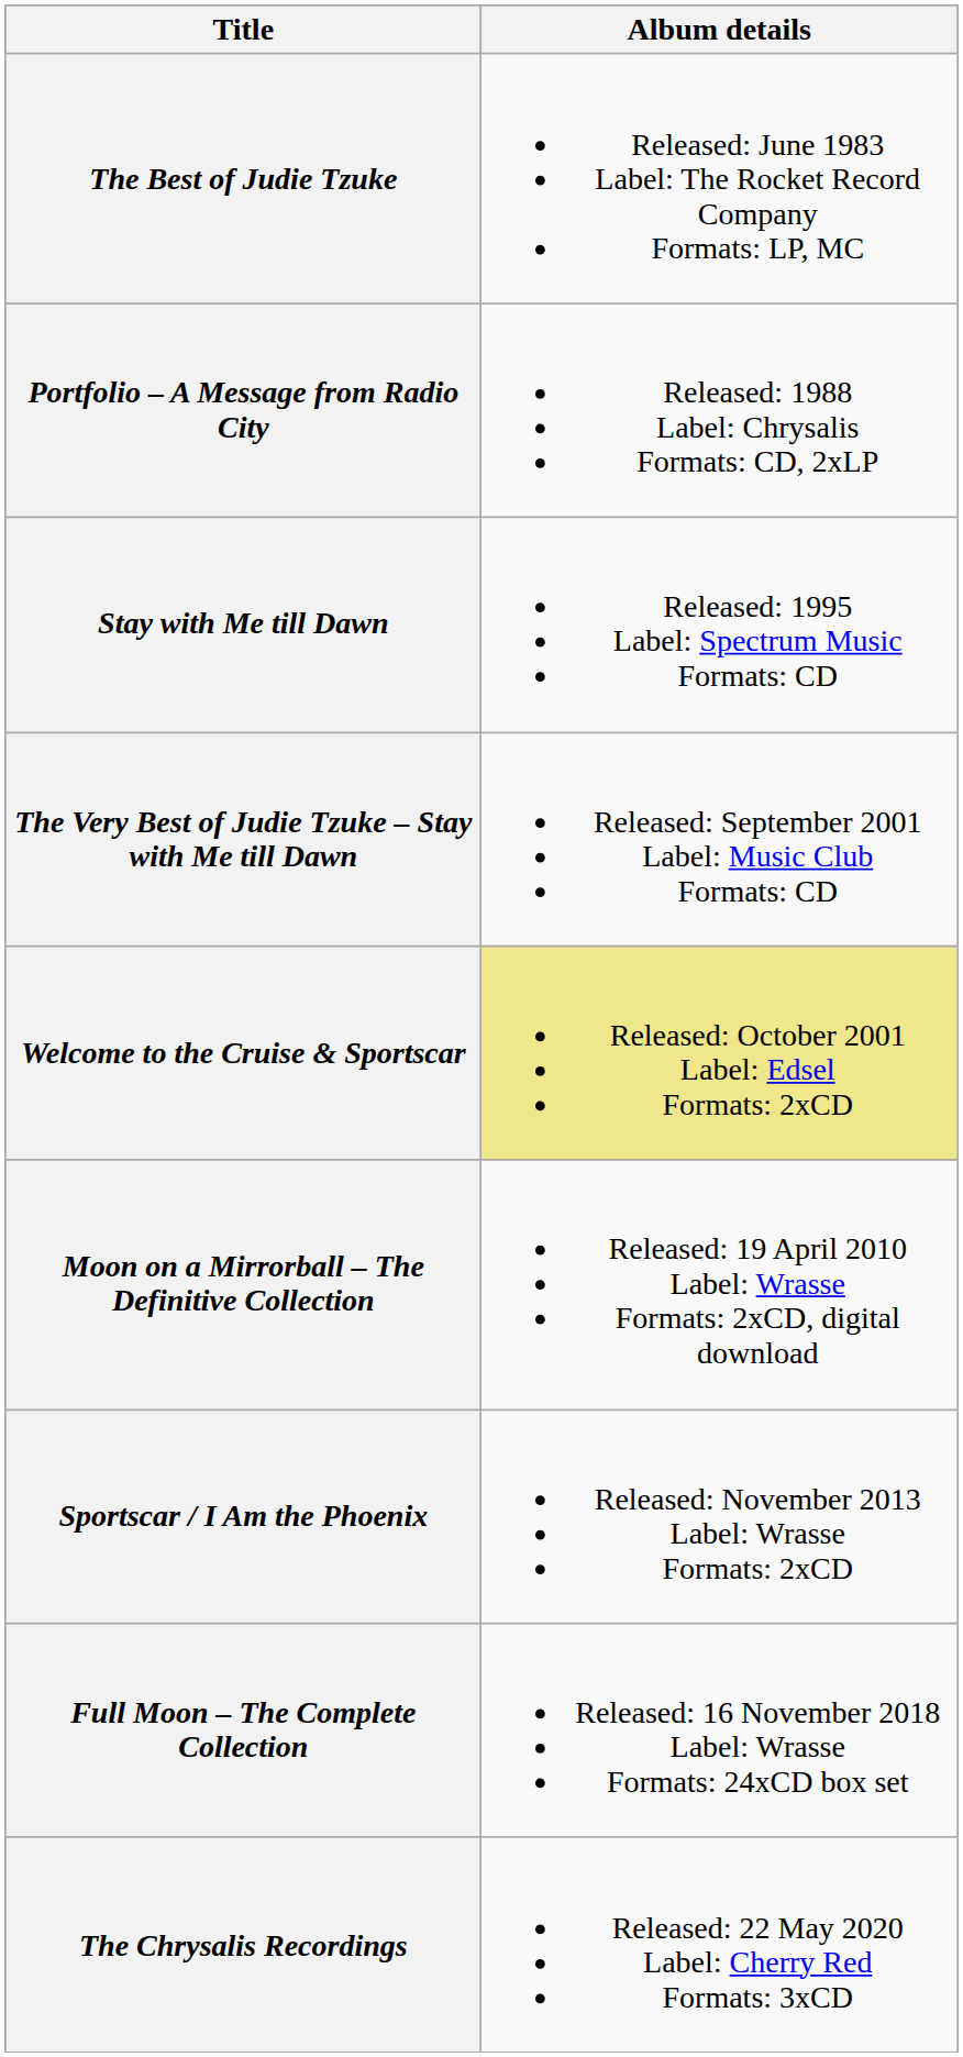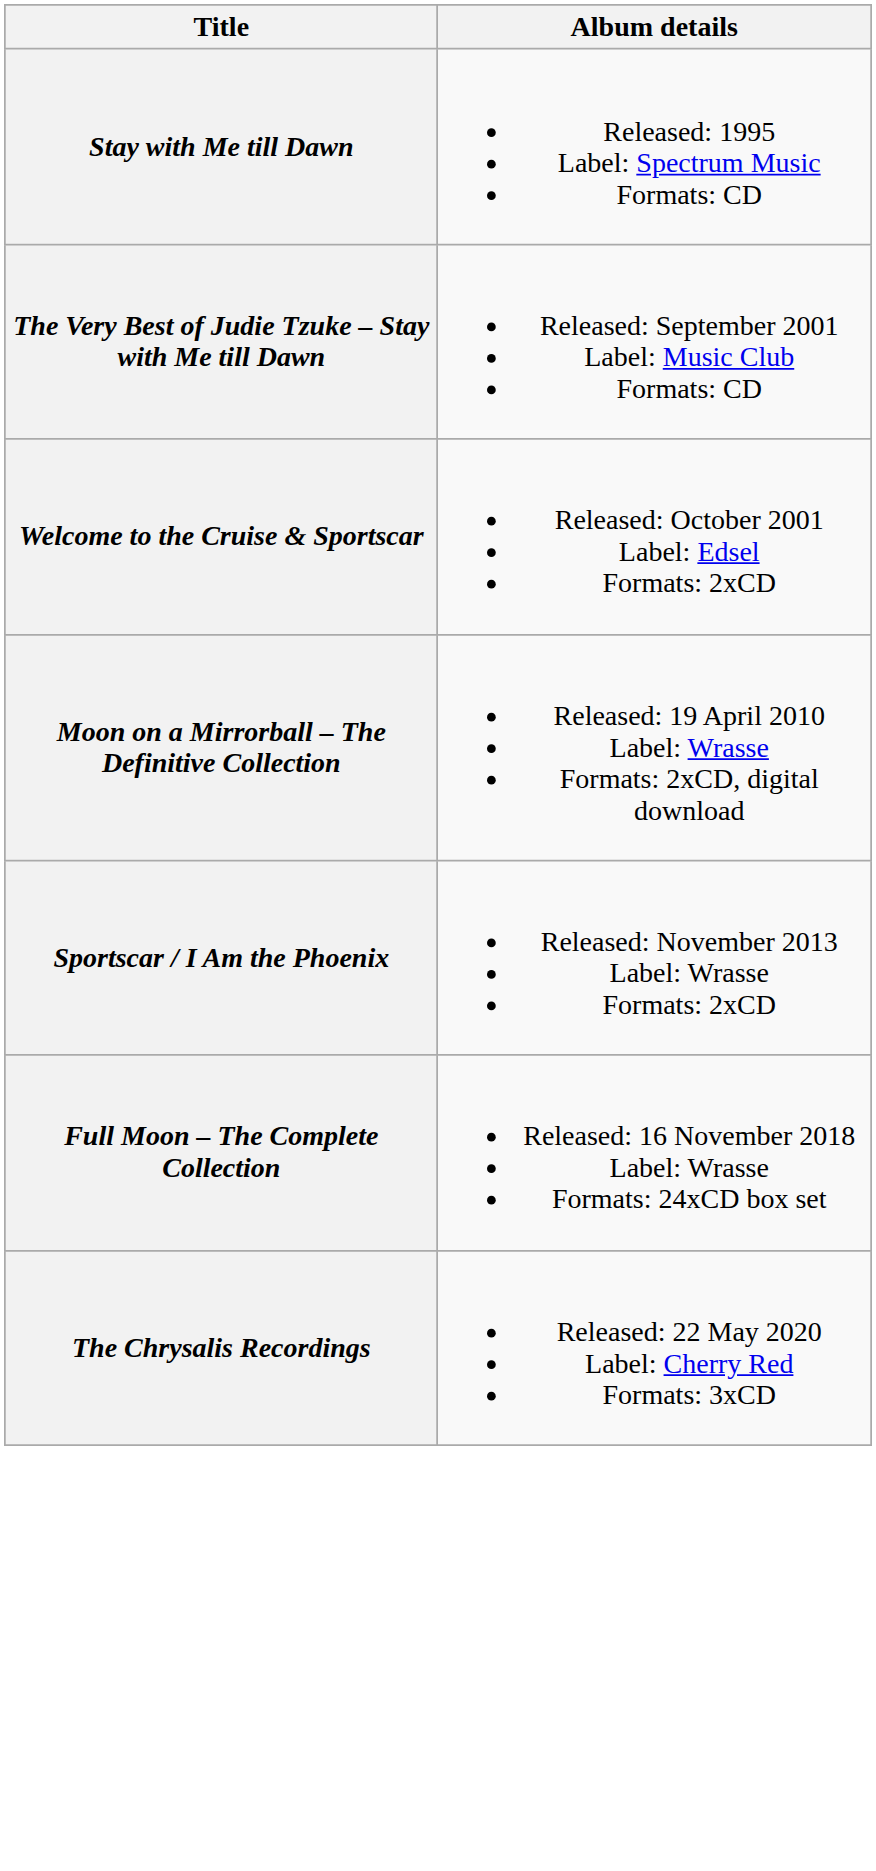 <table class="wikitable plainrowheaders" style="text-align:center;">
 <tr>
 <th scope="col" style="width:15em;">Title</th>
 <th scope="col" style="width:15em;">Album details</th>
-</tr>
-<tr>
-<th scope="row"><em>The Best of Judie Tzuke</em></th>
-<td><br><ul><li>Released: June 1983</li><li>Label: The Rocket Record Company</li><li>Formats: LP, MC</li></ul></td>
-</tr>
-<tr>
-<th scope="row"><em>Portfolio – A Message from Radio City</em></th>
-<td><br><ul><li>Released: 1988</li><li>Label: Chrysalis</li><li>Formats: CD, 2xLP</li></ul></td>
 </tr>
 <tr>
 <th scope="row"><em>Stay with Me till Dawn</em></th>
 <td><br><ul><li>Released: 1995</li><li>Label: <a href='#'>Spectrum Music</a></li><li>Formats: CD</li></ul></td>
 </tr>
 <tr>
 <th scope="row"><em>The Very Best of Judie Tzuke – Stay with Me till Dawn</em></th>
 <td><br><ul><li>Released: September 2001</li><li>Label: <a href='#'>Music Club</a></li><li>Formats: CD</li></ul></td>
 </tr>
 <tr>
 <th scope="row"><em>Welcome to the Cruise & Sportscar</em></th>
-<td style="background: khaki;"><br><ul><li>Released: October 2001</li><li>Label: <a href='#'>Edsel</a></li><li>Formats: 2xCD</li></ul></td>
+<td><br><ul><li>Released: October 2001</li><li>Label: <a href='#'>Edsel</a></li><li>Formats: 2xCD</li></ul></td>
 </tr>
 <tr>
 <th scope="row"><em>Moon on a Mirrorball – The Definitive Collection</em></th>
 <td><br><ul><li>Released: 19 April 2010</li><li>Label: <a href='#'>Wrasse</a></li><li>Formats: 2xCD, digital download</li></ul></td>
 </tr>
 <tr>
 <th scope="row"><em>Sportscar / I Am the Phoenix</em></th>
 <td><br><ul><li>Released: November 2013</li><li>Label: Wrasse</li><li>Formats: 2xCD</li></ul></td>
 </tr>
 <tr>
 <th scope="row"><em>Full Moon – The Complete Collection</em></th>
 <td><br><ul><li>Released: 16 November 2018</li><li>Label: Wrasse</li><li>Formats: 24xCD box set</li></ul></td>
 </tr>
 <tr>
 <th scope="row"><em>The Chrysalis Recordings</em></th>
 <td><br><ul><li>Released: 22 May 2020</li><li>Label: <a href='#'>Cherry Red</a></li><li>Formats: 3xCD</li></ul></td>
 </tr>
 </table>
